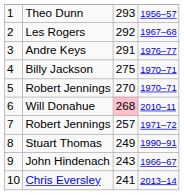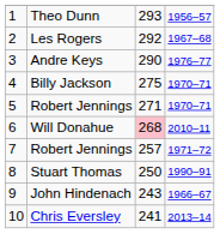 <table class="wikitable">
 <tr>
 </tr>
 <tr>
 <td>1</td>
 <td>Theo Dunn</td>
 <td>293</td>
 <td style="font-size:80%;"><a href='#'>1956–57</a></td>
 </tr>
 <tr>
 <td>2</td>
 <td>Les Rogers</td>
 <td>292</td>
 <td style="font-size:80%;"><a href='#'>1967–68</a></td>
 </tr>
 <tr>
 <td>3</td>
 <td>Andre Keys</td>
-<td>291</td>
+<td>290</td>
 <td style="font-size:80%;"><a href='#'>1976–77</a></td>
 </tr>
 <tr>
 <td>4</td>
 <td>Billy Jackson</td>
 <td>275</td>
 <td style="font-size:80%;"><a href='#'>1970–71</a></td>
 </tr>
 <tr>
 <td>5</td>
 <td>Robert Jennings</td>
-<td>270</td>
+<td>271</td>
 <td style="font-size:80%;"><a href='#'>1970–71</a></td>
 </tr>
 <tr>
 <td>6</td>
 <td>Will Donahue</td>
 <td style="background: pink;">268</td>
 <td style="font-size:80%;"><a href='#'>2010–11</a></td>
 </tr>
 <tr>
 <td>7</td>
 <td>Robert Jennings</td>
 <td>257</td>
 <td style="font-size:80%;"><a href='#'>1971–72</a></td>
 </tr>
 <tr>
 <td>8</td>
 <td>Stuart Thomas</td>
-<td>249</td>
+<td>250</td>
 <td style="font-size:80%;"><a href='#'>1990–91</a></td>
 </tr>
 <tr>
 <td>9</td>
 <td>John Hindenach</td>
 <td>243</td>
 <td style="font-size:80%;"><a href='#'>1966–67</a></td>
 </tr>
 <tr>
 <td>10</td>
 <td><a href='#'>Chris Eversley</a></td>
 <td>241</td>
 <td style="font-size:80%;"><a href='#'>2013–14</a></td>
 </tr>
 </table>
